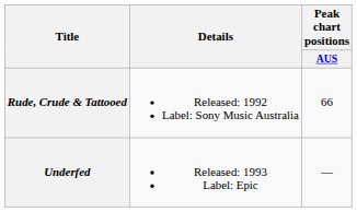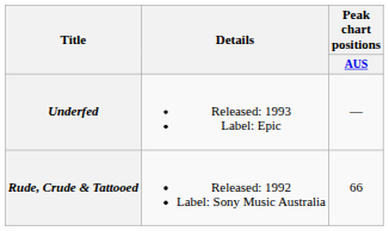 <table class="wikitable plainrowheaders" style="text-align:center;">
 <tr>
 <th scope="col" rowspan="2">Title</th>
 <th scope="col" rowspan="2">Details</th>
 <th scope="col" colspan="1">Peak chart positions</th>
 </tr>
 <tr>
 <th scope="col" style="width:3em;font-size:90%;"><a href='#'>AUS</a><br></th>
 </tr>
 <tr>
+<th scope="row"><em>Underfed</em><br></th>
+<td><br><ul><li>Released: 1993</li><li>Label: Epic</li></ul></td>
+<td>—</td>
+</tr>
+<tr>
 <th scope="row"><em>Rude, Crude & Tattooed</em><br></th>
 <td><br><ul><li>Released: 1992</li><li>Label: Sony Music Australia</li></ul></td>
 <td>66</td>
 </tr>
-<tr>
-<th scope="row"><em>Underfed</em><br></th>
-<td><br><ul><li>Released: 1993</li><li>Label: Epic</li></ul></td>
-<td>—</td>
-</tr>
 </table>
